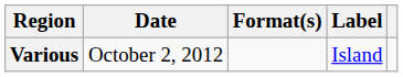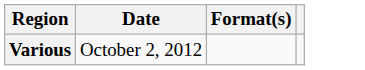 <table class="wikitable plainrowheaders">
 <tr>
 <th scope="col">Region</th>
 <th scope="col">Date</th>
 <th scope="col">Format(s)</th>
-<th scope="col">Label</th>
 <th scope="col"></th>
 </tr>
 <tr>
 <th scope="row">Various</th>
 <td>October 2, 2012</td>
 <td></td>
-<td><a href='#'>Island</a></td>
 <td></td>
 </tr>
 </table>
